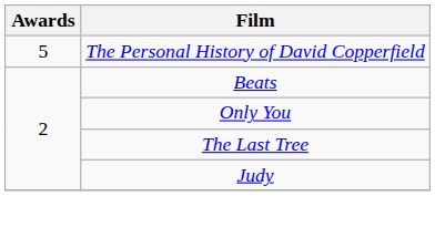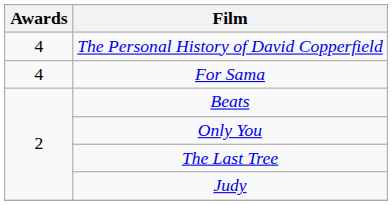 <table class="wikitable plainrowheaders" style="text-align:center;">
 <tr>
 <th scope="col" style="width:55px;">Awards</th>
 <th scope="col" style="text-align:center;">Film</th>
 </tr>
 <tr>
-<td scope=row style="text-align:center">5</td>
+<td scope=row style="text-align:center">4</td>
 <td><em><a href='#'>The Personal History of David Copperfield</a></em></td>
+</tr>
+<tr>
+<td scope=row style="text-align:center">4</td>
+<td><em><a href='#'>For Sama</a></em></td>
 </tr>
 <tr>
 <td scope=row rowspan=4 style="text-align:center;">2</td>
 <td><em><a href='#'>Beats</a></em></td>
 </tr>
 <tr>
 <td><em><a href='#'>Only You</a></em></td>
 </tr>
 <tr>
 <td><em><a href='#'>The Last Tree</a></em></td>
 </tr>
 <tr>
 <td><em><a href='#'>Judy</a></em></td>
 </tr>
 <tr>
 </tr>
 </table>
